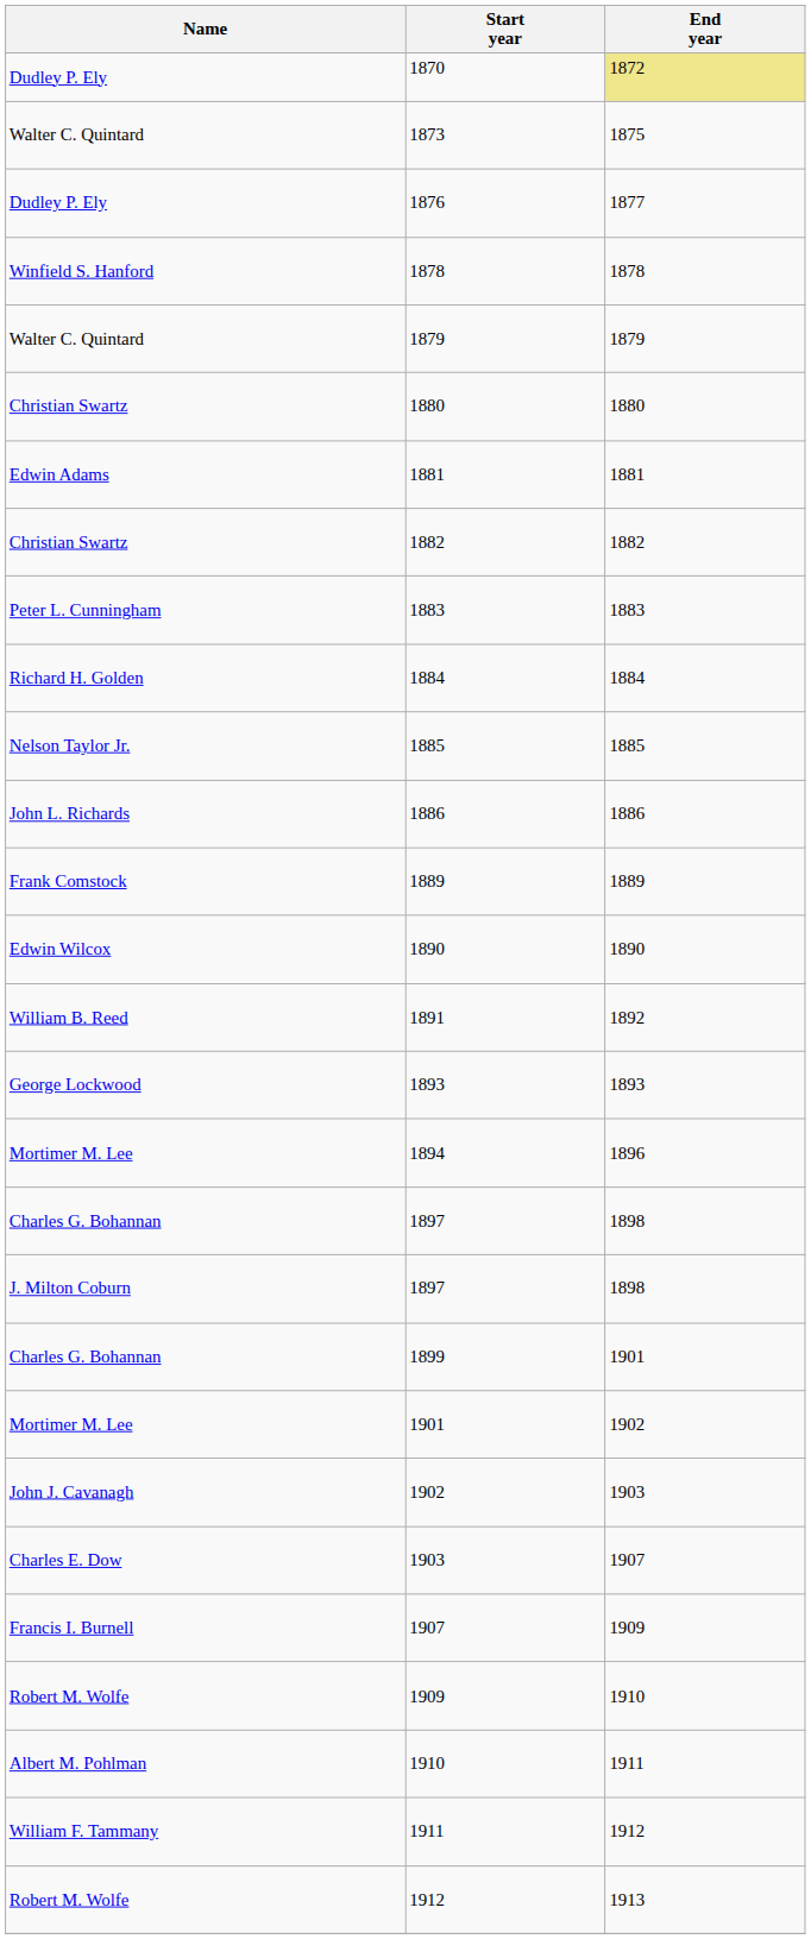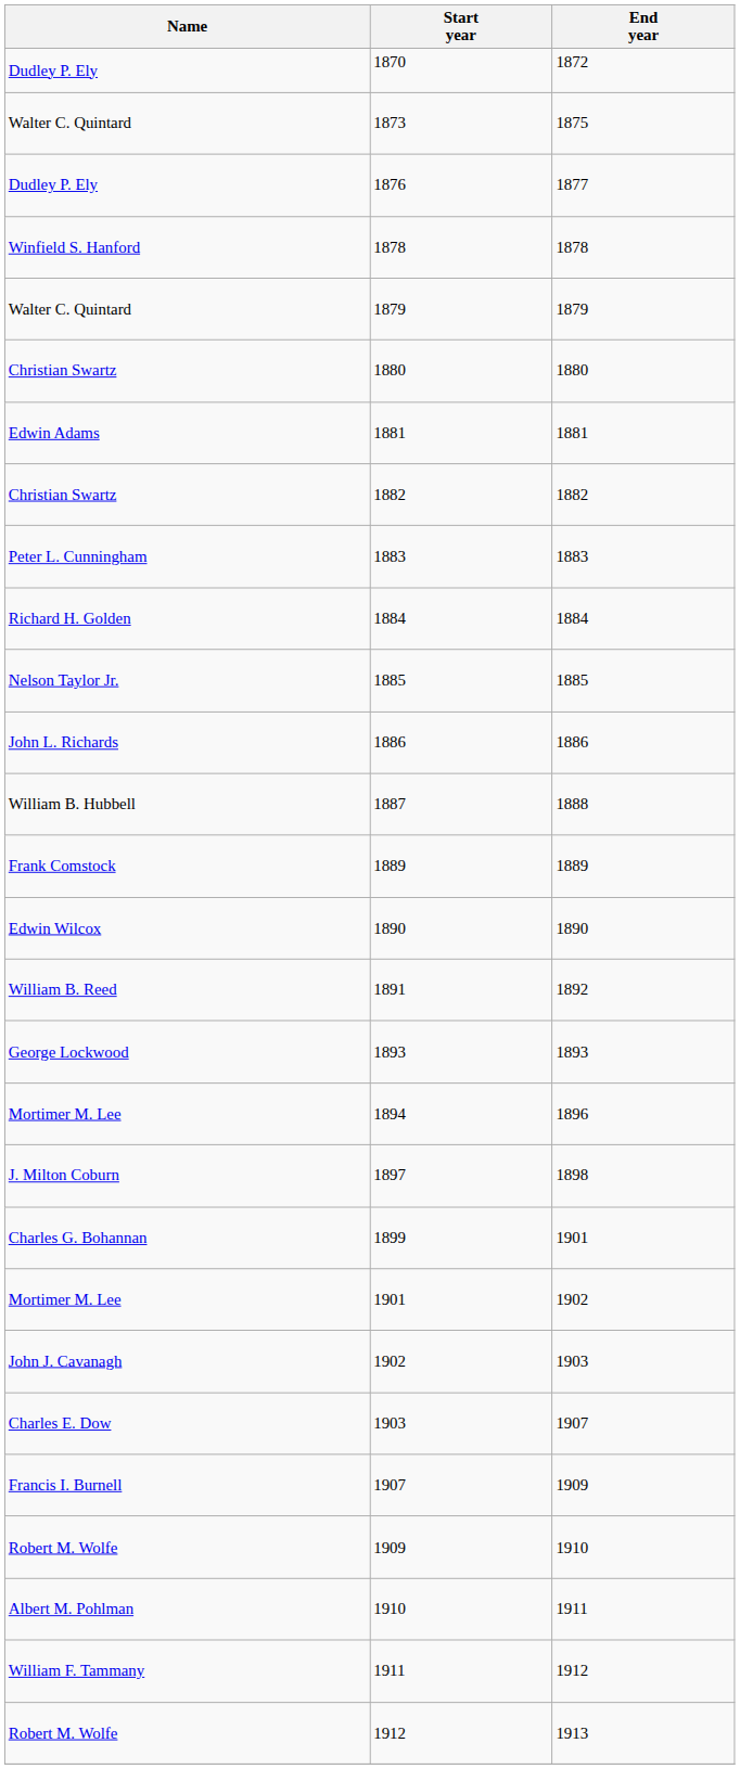 <table class="wikitable" style="margin:1em auto;">
 <tr>
 <th width="20%">Name</th>
 <th width="10%">Start<br>year</th>
 <th width="10%">End<br>year</th>
 </tr>
 <tr>
 <td><a href='#'>Dudley P. Ely</a></td>
 <td>1870<br><br></td>
-<td style="background: khaki;">1872<br><br></td>
+<td>1872<br><br></td>
 </tr>
 <tr>
 <td>Walter C. Quintard</td>
 <td><br>1873<br><br></td>
 <td><br>1875<br><br></td>
 </tr>
 <tr>
 <td><a href='#'>Dudley P. Ely</a></td>
 <td><br>1876<br><br></td>
 <td><br>1877<br><br></td>
 </tr>
 <tr>
 <td><a href='#'>Winfield S. Hanford</a></td>
 <td><br>1878<br><br></td>
 <td><br>1878<br><br></td>
 </tr>
 <tr>
 <td>Walter C. Quintard</td>
 <td><br>1879<br><br></td>
 <td><br>1879<br><br></td>
 </tr>
 <tr>
 <td><a href='#'>Christian Swartz</a></td>
 <td><br>1880<br><br></td>
 <td><br>1880<br><br></td>
 </tr>
 <tr>
 <td><a href='#'>Edwin Adams</a></td>
 <td><br>1881<br><br></td>
 <td><br>1881<br><br></td>
 </tr>
 <tr>
 <td><a href='#'>Christian Swartz</a></td>
 <td><br>1882<br><br></td>
 <td><br>1882<br><br></td>
 </tr>
 <tr>
 <td><a href='#'>Peter L. Cunningham</a></td>
 <td><br>1883<br><br></td>
 <td><br>1883<br><br></td>
 </tr>
 <tr>
 <td><a href='#'>Richard H. Golden</a></td>
 <td><br>1884<br><br></td>
 <td><br>1884<br><br></td>
 </tr>
 <tr>
 <td><a href='#'>Nelson Taylor Jr.</a></td>
 <td><br>1885<br><br></td>
 <td><br>1885<br><br></td>
 </tr>
 <tr>
 <td><a href='#'>John L. Richards</a></td>
 <td><br>1886<br><br></td>
 <td><br>1886<br><br></td>
 </tr>
 <tr>
+<td>William B. Hubbell</td>
+<td><br>1887<br><br></td>
+<td><br>1888<br><br></td>
+</tr>
+<tr>
 <td><a href='#'>Frank Comstock</a></td>
 <td><br>1889<br><br></td>
 <td><br>1889<br><br></td>
 </tr>
 <tr>
 <td><a href='#'>Edwin Wilcox</a></td>
 <td><br>1890<br><br></td>
 <td><br>1890<br><br></td>
 </tr>
 <tr>
 <td><a href='#'>William B. Reed</a></td>
 <td><br>1891<br><br></td>
 <td><br>1892<br><br></td>
 </tr>
 <tr>
 <td><a href='#'>George Lockwood</a></td>
 <td><br>1893<br><br></td>
 <td><br>1893<br><br></td>
 </tr>
 <tr>
 <td><a href='#'>Mortimer M. Lee</a></td>
 <td><br>1894<br><br></td>
 <td><br>1896<br><br></td>
-</tr>
-<tr>
-<td><a href='#'>Charles G. Bohannan</a></td>
-<td><br>1897<br><br></td>
-<td><br>1898<br><br></td>
 </tr>
 <tr>
 <td><a href='#'>J. Milton Coburn</a></td>
 <td><br>1897<br><br></td>
 <td><br>1898<br><br></td>
 </tr>
 <tr>
 <td><a href='#'>Charles G. Bohannan</a></td>
 <td><br>1899<br><br></td>
 <td><br>1901<br><br></td>
 </tr>
 <tr>
 <td><a href='#'>Mortimer M. Lee</a></td>
 <td><br>1901<br><br></td>
 <td><br>1902<br><br></td>
 </tr>
 <tr>
 <td><a href='#'>John J. Cavanagh</a></td>
 <td><br>1902<br><br></td>
 <td><br>1903<br><br></td>
 </tr>
 <tr>
 <td><a href='#'>Charles E. Dow</a></td>
 <td><br>1903<br><br></td>
 <td><br>1907<br><br></td>
 </tr>
 <tr>
 <td><a href='#'>Francis I. Burnell</a></td>
 <td><br>1907<br><br></td>
 <td><br>1909<br><br></td>
 </tr>
 <tr>
 <td><a href='#'>Robert M. Wolfe</a></td>
 <td><br>1909<br><br></td>
 <td><br>1910<br><br></td>
 </tr>
 <tr>
 <td><a href='#'>Albert M. Pohlman</a></td>
 <td><br>1910<br><br></td>
 <td><br>1911<br><br></td>
 </tr>
 <tr>
 <td><a href='#'>William F. Tammany</a></td>
 <td><br>1911<br><br></td>
 <td><br>1912<br><br></td>
 </tr>
 <tr>
 <td><a href='#'>Robert M. Wolfe</a></td>
 <td><br>1912<br><br></td>
 <td><br>1913<br><br></td>
 </tr>
 <tr>
 </tr>
 </table>
